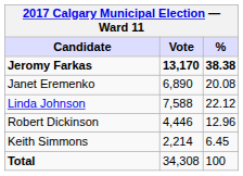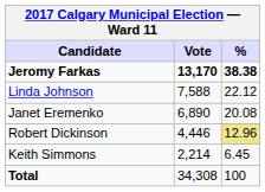 <table class="wikitable">
 <tr>
 <th colspan="3"><a href='#'>2017 Calgary Municipal Election</a> — Ward 11</th>
 </tr>
 <tr>
 <th style="background:#ddf; width:200px;">Candidate</th>
 <th style="background:#ddf; width:50px;">Vote</th>
 <th style="background:#ddf; width:30px;">%</th>
 </tr>
 <tr>
 <td><strong>Jeromy Farkas</strong></td>
 <td><strong>13,170</strong></td>
 <td><strong>38.38</strong></td>
 </tr>
 <tr>
+<td><a href='#'>Linda Johnson</a></td>
+<td>7,588</td>
+<td>22.12</td>
+</tr>
+<tr>
 <td>Janet Eremenko</td>
 <td>6,890</td>
 <td>20.08</td>
 </tr>
 <tr>
-<td><a href='#'>Linda Johnson</a></td>
-<td>7,588</td>
-<td>22.12</td>
-</tr>
-<tr>
 <td>Robert Dickinson</td>
 <td>4,446</td>
-<td>12.96</td>
+<td style="background: khaki;">12.96</td>
 </tr>
 <tr>
 <td>Keith Simmons</td>
 <td>2,214</td>
 <td>6.45</td>
 </tr>
 <tr>
 <td><strong>Total</strong></td>
 <td>34,308</td>
 <td>100</td>
 </tr>
 </table>
